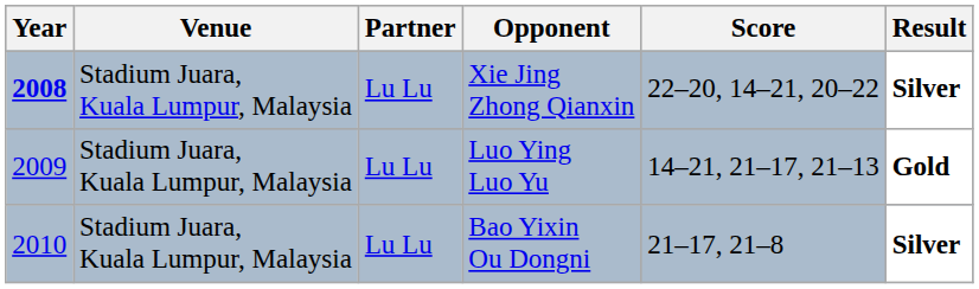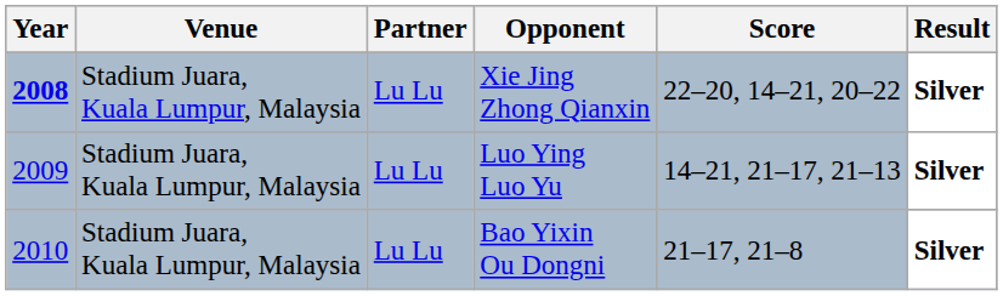 <table class="sortable wikitable" style="font-size: 90%;">
 <tr>
 <th>Year</th>
 <th>Venue</th>
 <th>Partner</th>
 <th>Opponent</th>
 <th>Score</th>
 <th>Result</th>
 </tr>
 <tr style="background:#AABBCC">
 <td align="center"><strong><a href='#'>2008</a></strong></td>
 <td align="left">Stadium Juara,<br><a href='#'>Kuala Lumpur</a>, Malaysia</td>
 <td align="left"> <a href='#'>Lu Lu</a></td>
 <td align="left"> <a href='#'>Xie Jing</a><br> <a href='#'>Zhong Qianxin</a></td>
 <td align="left">22–20, 14–21, 20–22</td>
 <td style="text-align:left; background:white"> <strong>Silver</strong></td>
 </tr>
 <tr style="background:#AABBCC">
 <td align="center"><a href='#'>2009</a></td>
 <td align="left">Stadium Juara,<br>Kuala Lumpur, Malaysia</td>
 <td align="left"> <a href='#'>Lu Lu</a></td>
 <td align="left"> <a href='#'>Luo Ying</a><br> <a href='#'>Luo Yu</a></td>
 <td align="left">14–21, 21–17, 21–13</td>
-<td style="text-align:left; background:white"> <strong>Gold</strong></td>
+<td style="text-align:left; background:white"> <strong>Silver</strong></td>
 </tr>
 <tr style="background:#AABBCC">
 <td align="center"><a href='#'>2010</a></td>
 <td align="left">Stadium Juara,<br>Kuala Lumpur, Malaysia</td>
 <td align="left"> <a href='#'>Lu Lu</a></td>
 <td align="left"> <a href='#'>Bao Yixin</a><br> <a href='#'>Ou Dongni</a></td>
 <td align="left">21–17, 21–8</td>
 <td style="text-align:left; background:white"> <strong>Silver</strong></td>
 </tr>
 </table>
